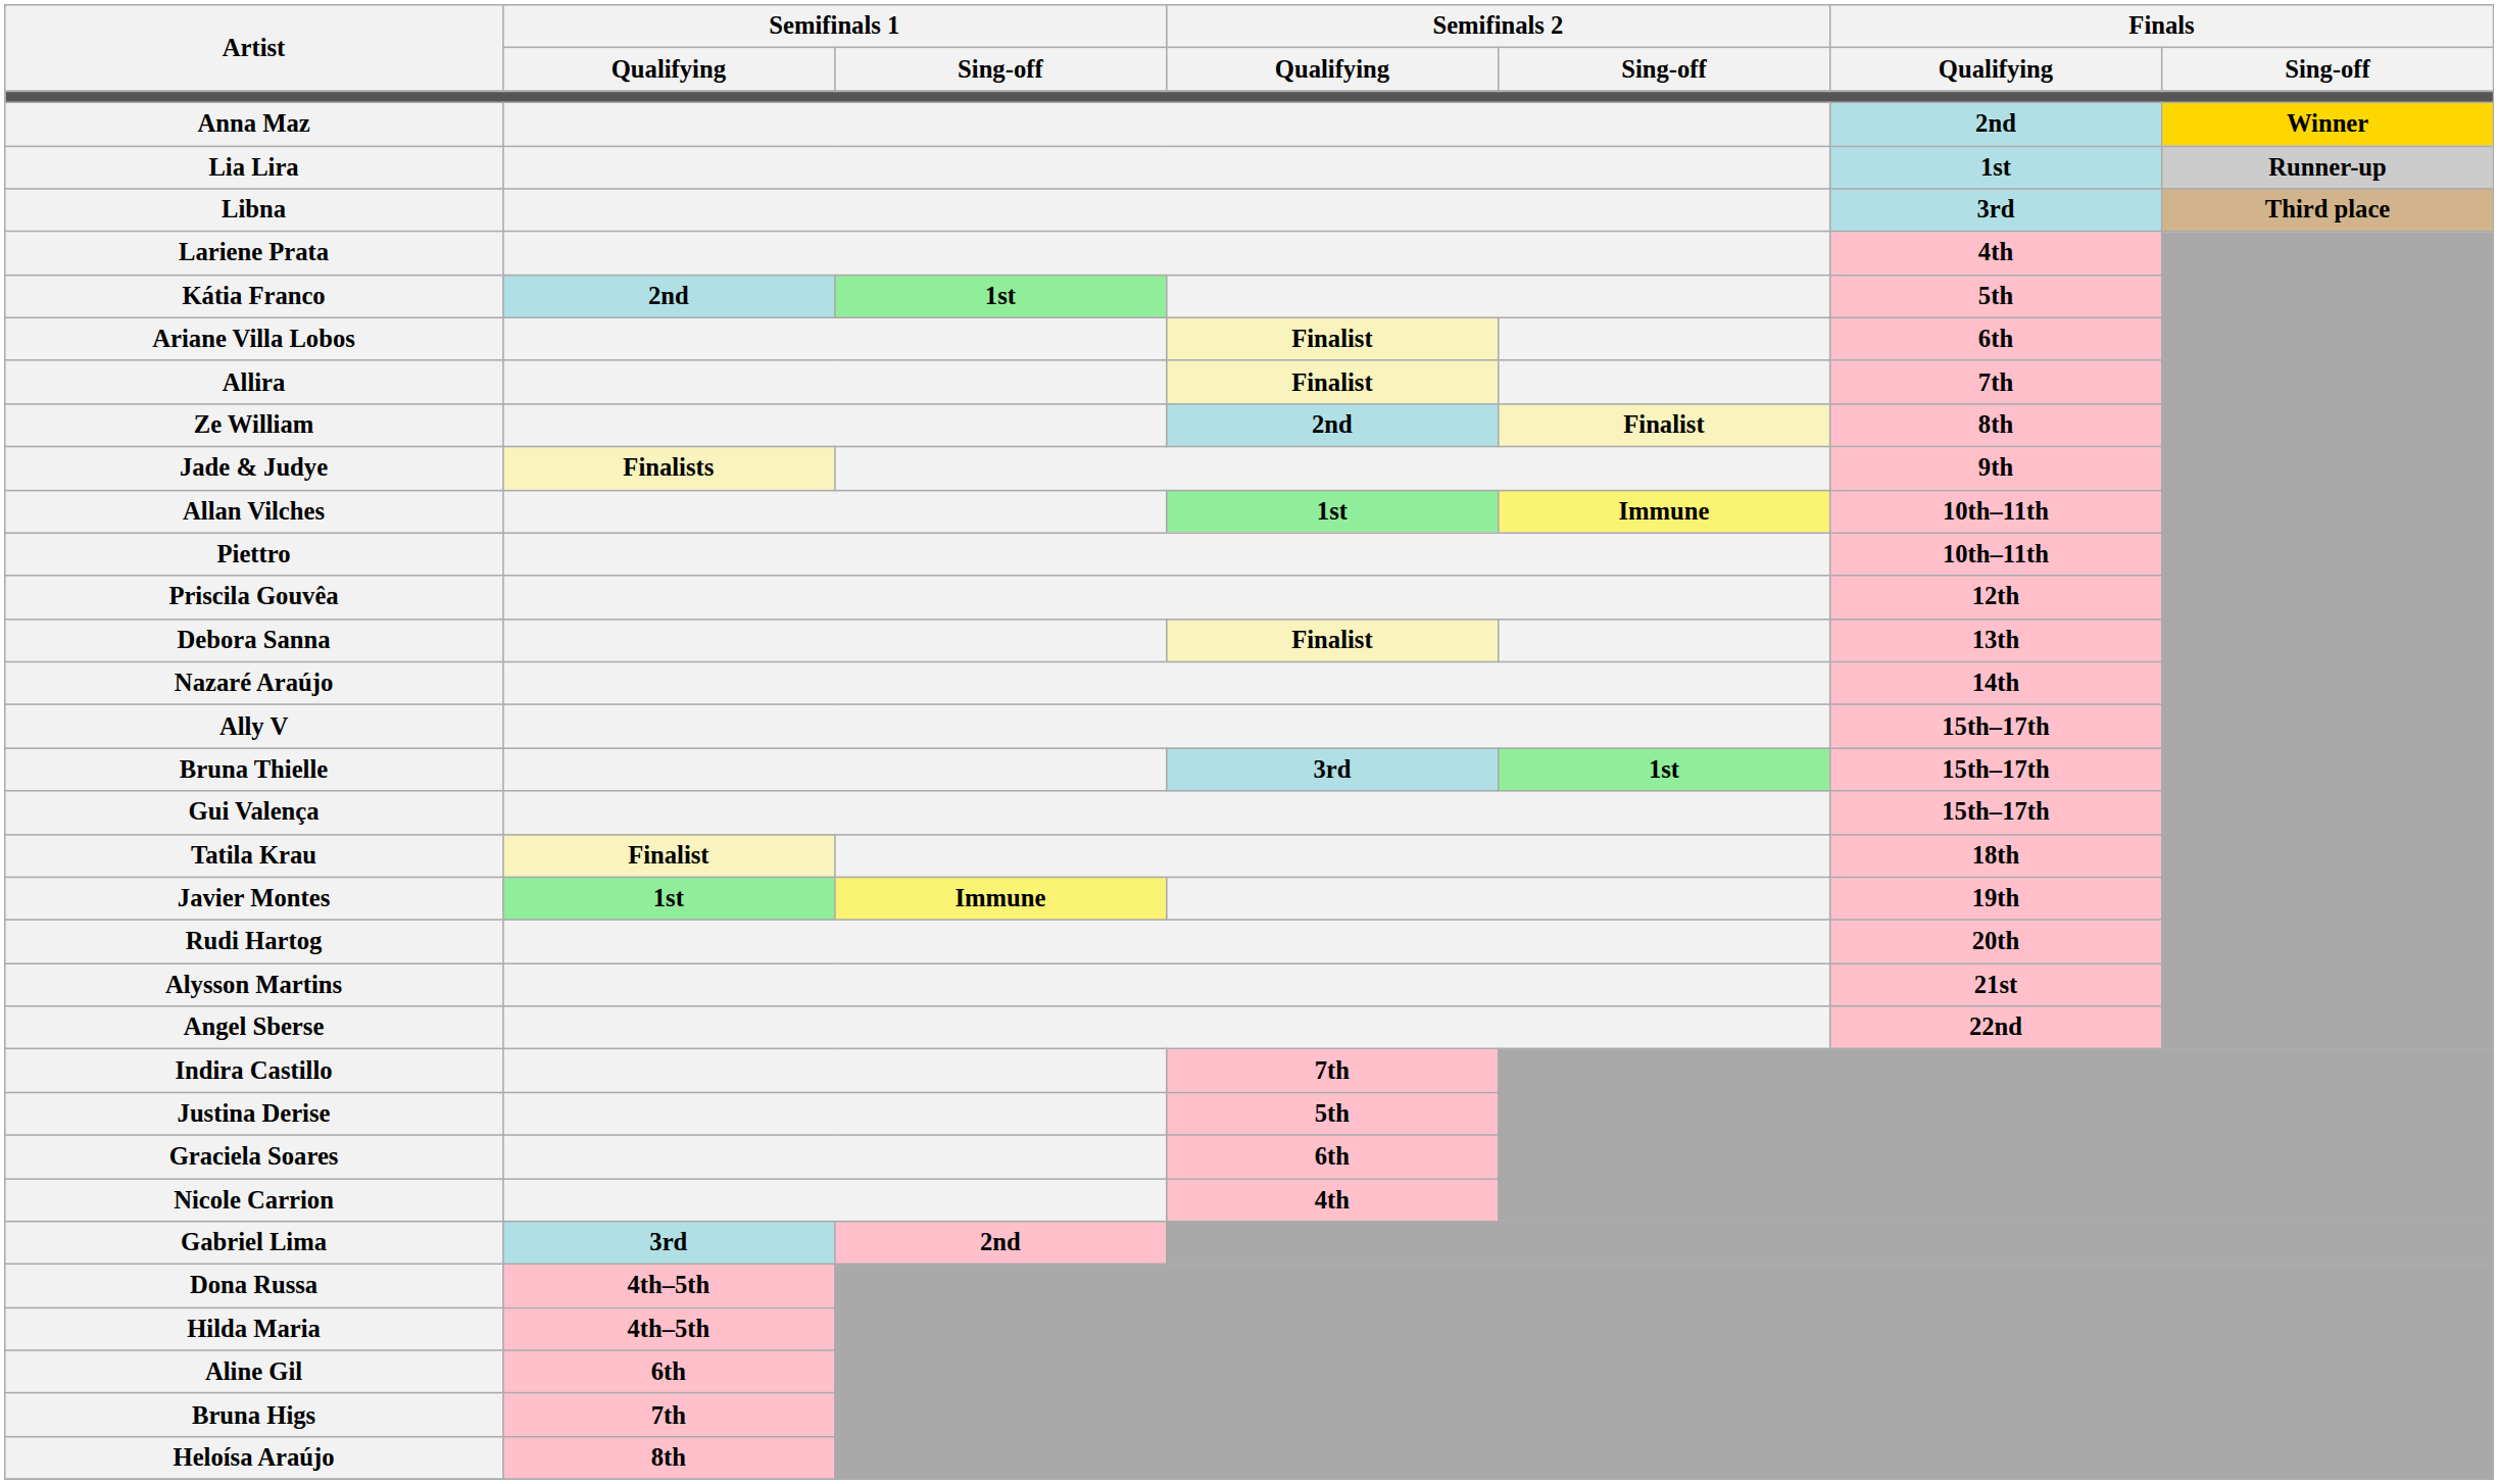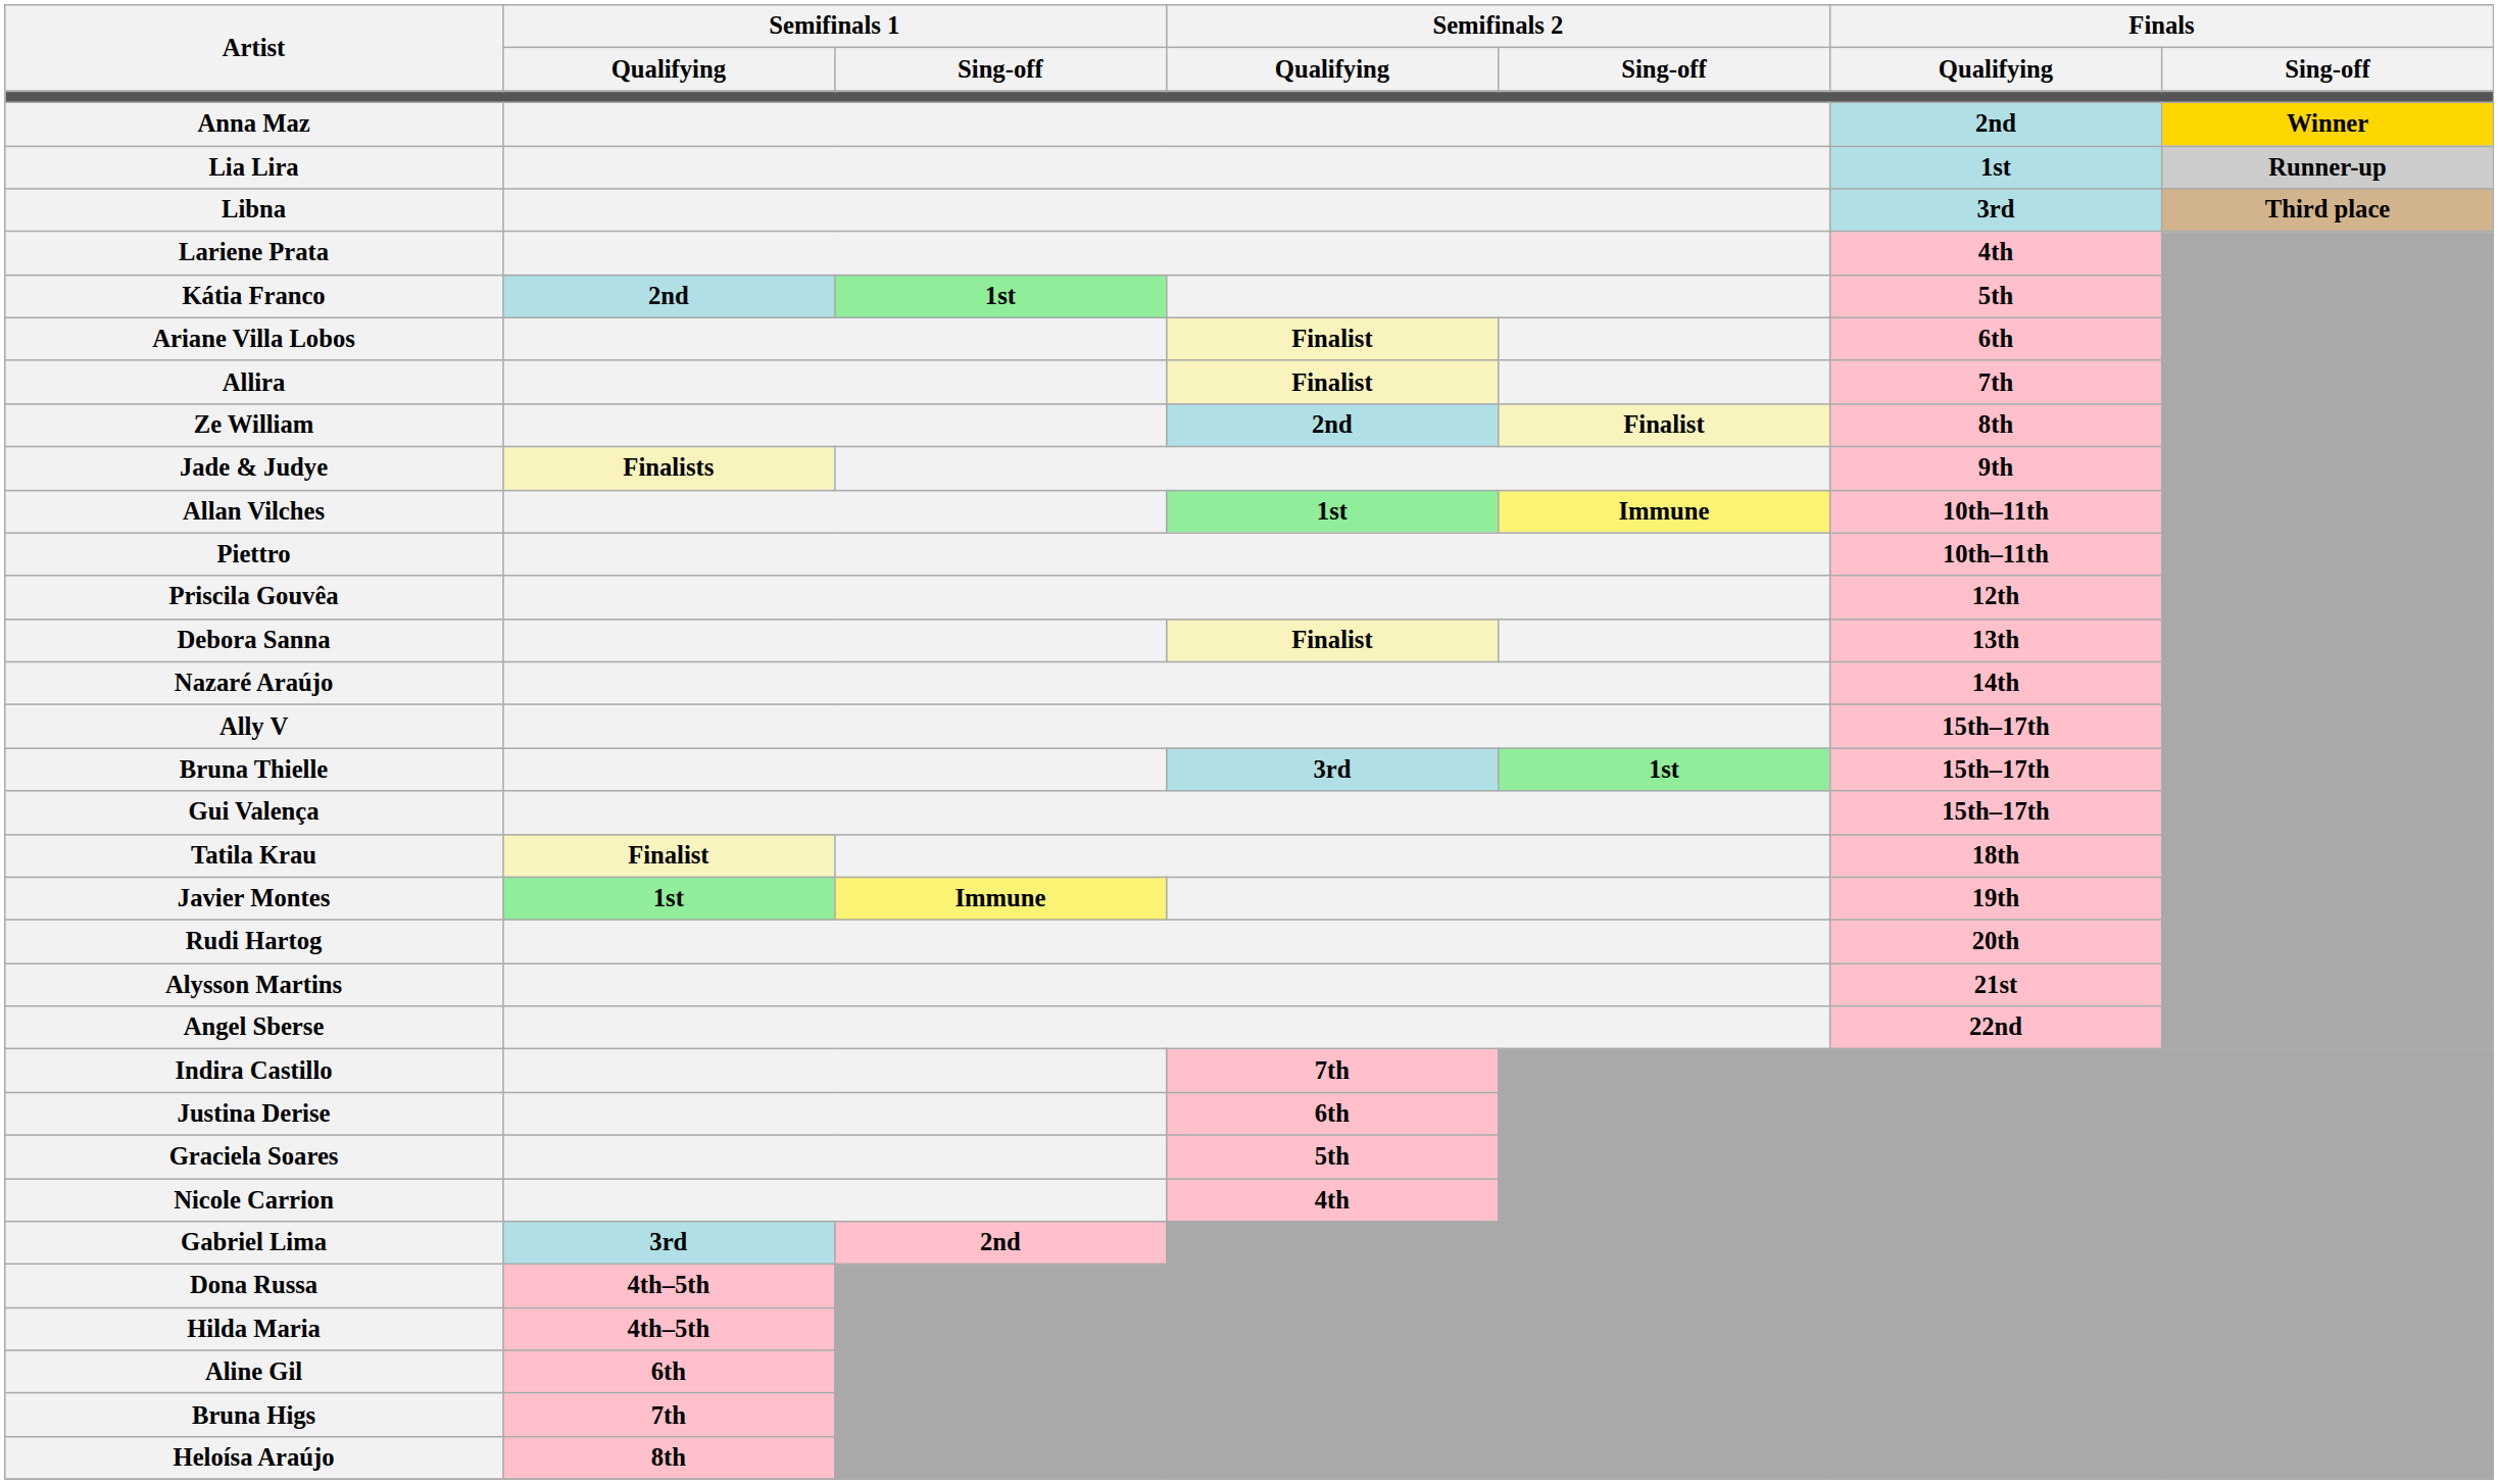 <table class="wikitable" style="margin:1em auto; text-align:center; line-height:20px; width:100%">
 <tr>
 <th scope="col" width="15%" rowspan=2>Artist</th>
 <th scope="col" width="20%" colspan=2>Semifinals 1</th>
 <th scope="col" width="20%" colspan=2>Semifinals 2</th>
 <th scope="col" width="20%" colspan=2>Finals</th>
 </tr>
 <tr>
 <th scope="col" width="10%">Qualifying</th>
 <th scope="col" width="10%">Sing-off</th>
 <th scope="col" width="10%">Qualifying</th>
 <th scope="col" width="10%">Sing-off</th>
 <th scope="col" width="10%">Qualifying</th>
 <th scope="col" width="10%">Sing-off</th>
 </tr>
 <tr>
 <td colspan=7 bgcolor=555555></td>
 </tr>
 <tr>
 <th>Anna Maz</th>
 <th colspan=4></th>
 <td bgcolor=B0E0E6><strong>2nd</strong><br></td>
 <td bgcolor=FFD700><strong>Winner</strong><br></td>
 </tr>
 <tr>
 <th>Lia Lira</th>
 <th colspan=4></th>
 <td bgcolor=B0E0E6><strong>1st</strong><br></td>
 <td bgcolor=CCCCCC><strong>Runner-up</strong><br></td>
 </tr>
 <tr>
 <th>Libna</th>
 <th colspan=4></th>
 <td bgcolor=B0E0E6><strong>3rd</strong><br></td>
 <td bgcolor=D2B48C><strong>Third place</strong><br></td>
 </tr>
 <tr>
 <th>Lariene Prata</th>
 <th colspan=4></th>
 <td bgcolor=FFC0CB><strong>4th</strong><br></td>
 <td bgcolor=A9A9A9 rowspan=19></td>
 </tr>
 <tr>
 <th>Kátia Franco</th>
 <td bgcolor=B0E0E6><strong>2nd</strong><br></td>
 <td bgcolor=90EE9B><strong>1st</strong><br></td>
 <th colspan=2></th>
 <td bgcolor=FFC0CB><strong>5th</strong><br></td>
 </tr>
 <tr>
 <th>Ariane Villa Lobos</th>
 <th colspan=2></th>
 <td bgcolor=F9F3BD><strong>Finalist</strong><br></td>
 <th></th>
 <td bgcolor=FFC0CB><strong>6th</strong><br></td>
 </tr>
 <tr>
 <th>Allira</th>
 <th colspan=2></th>
 <td bgcolor=F9F3BD><strong>Finalist</strong><br></td>
 <th></th>
 <td bgcolor=FFC0CB><strong>7th</strong><br></td>
 </tr>
 <tr>
 <th>Ze William</th>
 <th colspan=2></th>
 <td bgcolor=B0E0E6><strong>2nd</strong><br></td>
 <td bgcolor=F9F3BD><strong>Finalist</strong><br></td>
 <td bgcolor=FFC0CB><strong>8th</strong><br></td>
 </tr>
 <tr>
 <th>Jade & Judye</th>
 <td bgcolor=F9F3BD><strong>Finalists</strong><br></td>
 <th colspan=3></th>
 <td bgcolor=FFC0CB><strong>9th</strong><br></td>
 </tr>
 <tr>
 <th>Allan Vilches</th>
 <th colspan=2></th>
 <td bgcolor=90EE9B><strong>1st</strong><br></td>
 <td bgcolor=FBF373><strong>Immune</strong></td>
 <td bgcolor=FFC0CB><strong>10th–11th</strong><br></td>
 </tr>
 <tr>
 <th>Piettro</th>
 <th colspan=4></th>
 <td bgcolor=FFC0CB><strong>10th–11th</strong><br></td>
 </tr>
 <tr>
 <th>Priscila Gouvêa</th>
 <th colspan=4></th>
 <td bgcolor=FFC0CB><strong>12th</strong><br></td>
 </tr>
 <tr>
 <th>Debora Sanna</th>
 <th colspan=2></th>
 <td bgcolor=F9F3BD><strong>Finalist</strong><br></td>
 <th></th>
 <td bgcolor=FFC0CB><strong>13th</strong><br></td>
 </tr>
 <tr>
 <th>Nazaré Araújo</th>
 <th colspan=4></th>
 <td bgcolor=FFC0CB><strong>14th</strong><br></td>
 </tr>
 <tr>
 <th>Ally V</th>
 <th colspan=4></th>
 <td bgcolor=FFC0CB><strong>15th–17th</strong><br></td>
 </tr>
 <tr>
 <th>Bruna Thielle</th>
 <th colspan=2></th>
 <td bgcolor="B0E0E6"><strong>3rd</strong><br></td>
 <td bgcolor="90EE9B"><strong>1st</strong><br></td>
 <td bgcolor=FFC0CB><strong>15th–17th</strong><br></td>
 </tr>
 <tr>
 <th>Gui Valença</th>
 <th colspan=4></th>
 <td bgcolor=FFC0CB><strong>15th–17th</strong><br></td>
 </tr>
 <tr>
 <th>Tatila Krau</th>
 <td bgcolor=F9F3BD><strong>Finalist</strong><br></td>
 <th colspan=3></th>
 <td bgcolor=FFC0CB><strong>18th</strong><br></td>
 </tr>
 <tr>
 <th>Javier Montes</th>
 <td bgcolor=90EE9B><strong>1st</strong><br></td>
 <td bgcolor=FBF373><strong>Immune</strong></td>
 <th colspan=2></th>
 <td bgcolor=FFC0CB><strong>19th</strong><br></td>
 </tr>
 <tr>
 <th>Rudi Hartog</th>
 <th colspan=4></th>
 <td bgcolor=FFC0CB><strong>20th</strong><br></td>
 </tr>
 <tr>
 <th>Alysson Martins</th>
 <th colspan=4></th>
 <td bgcolor=FFC0CB><strong>21st</strong><br></td>
 </tr>
 <tr>
 <th>Angel Sberse</th>
 <th colspan=4></th>
 <td bgcolor=FFC0CB><strong>22nd</strong><br></td>
 </tr>
 <tr>
 <th>Indira Castillo</th>
 <th colspan=2></th>
 <td bgcolor=FFC0CB><strong>7th</strong><br></td>
 <td bgcolor=A9A9A9 colspan=3 rowspan=4></td>
 </tr>
 <tr>
 <th>Justina Derise</th>
 <th colspan=2></th>
-<td bgcolor=FFC0CB><strong>5th</strong><br></td>
+<td bgcolor=FFC0CB><strong>6th</strong><br></td>
 </tr>
 <tr>
 <th>Graciela Soares</th>
 <th colspan=2></th>
-<td bgcolor=FFC0CB><strong>6th</strong><br></td>
+<td bgcolor=FFC0CB><strong>5th</strong><br></td>
 </tr>
 <tr>
 <th>Nicole Carrion</th>
 <th colspan=2></th>
 <td bgcolor=FFC0CB><strong>4th</strong><br></td>
 </tr>
 <tr>
 <th>Gabriel Lima</th>
 <td bgcolor=B0E0E6><strong>3rd</strong><br></td>
 <td bgcolor=FFC0CB><strong>2nd</strong><br></td>
 <td bgcolor=A9A9A9 colspan=4></td>
 </tr>
 <tr>
 <th>Dona Russa</th>
 <td bgcolor=FFC0CB><strong>4th–5th</strong><br></td>
 <td bgcolor=A9A9A9 colspan=5 rowspan=5></td>
 </tr>
 <tr>
 <th>Hilda Maria</th>
 <td bgcolor=FFC0CB><strong>4th–5th</strong><br></td>
 </tr>
 <tr>
 <th>Aline Gil</th>
 <td bgcolor=FFC0CB><strong>6th</strong><br></td>
 </tr>
 <tr>
 <th>Bruna Higs</th>
 <td bgcolor=FFC0CB><strong>7th</strong><br></td>
 </tr>
 <tr>
 <th>Heloísa Araújo</th>
 <td bgcolor=FFC0CB><strong>8th</strong><br></td>
 </tr>
 <tr>
 </tr>
 </table>
